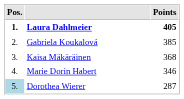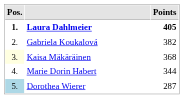 <table cellspacing="1" cellpadding="3" style="border:1px solid #AAAAAA;font-size:90%">
 <tr bgcolor="#E4E4E4">
 <th style="border-bottom:1px solid #AAAAAA" width=10>Pos.</th>
 <th style="border-bottom:1px solid #AAAAAA" width=200></th>
 <th style="border-bottom:1px solid #AAAAAA" width=20>Points</th>
 </tr>
 <tr>
 <td align="center"><strong>1.</strong></td>
 <td> <strong><a href='#'>Laura Dahlmeier</a></strong></td>
 <td align="right"><strong>405</strong></td>
 </tr>
 <tr>
 <td align="center">2.</td>
 <td> <a href='#'>Gabriela Koukalová</a></td>
-<td align="right">385</td>
+<td align="right">382</td>
 </tr>
 <tr>
-<td align="center">3.</td>
+<td align="center" style="background: lightyellow;">3.</td>
 <td> <a href='#'>Kaisa Mäkäräinen</a></td>
 <td align="right">368</td>
 </tr>
 <tr>
 <td align="center">4.</td>
 <td> <a href='#'>Marie Dorin Habert</a></td>
-<td align="right">346</td>
+<td align="right">344</td>
 </tr>
 <tr>
 <td align="center" style="background: lightblue;">5.</td>
 <td> <a href='#'>Dorothea Wierer</a></td>
 <td align="right">287</td>
 </tr>
 </table>
